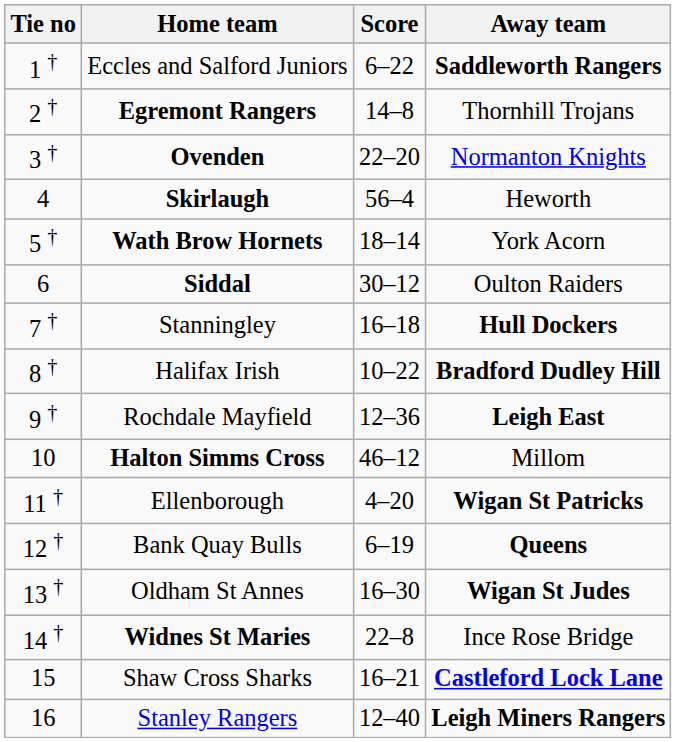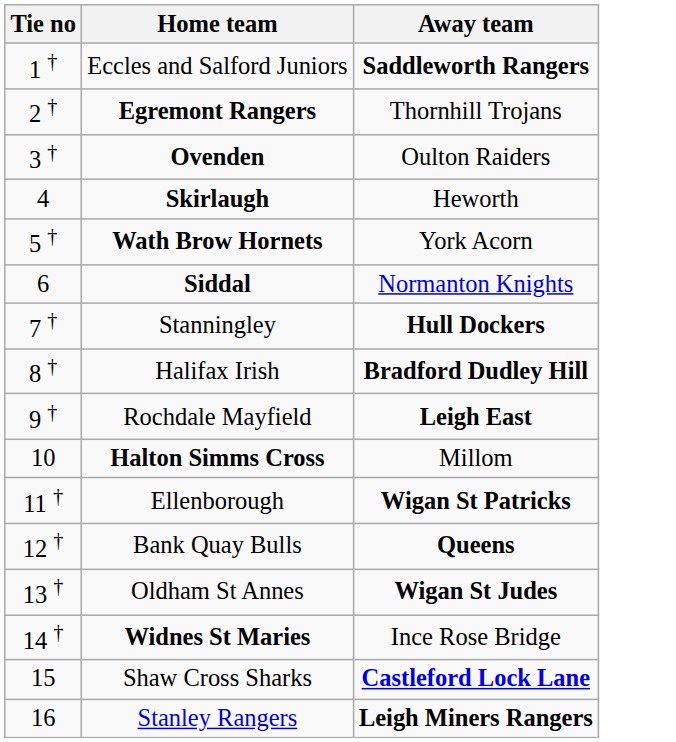 <table class="wikitable" border="1" style="text-align: center">
 <tr>
 <th>Tie no</th>
 <th>Home team</th>
-<th>Score</th>
 <th>Away team</th>
 </tr>
 <tr>
 <td>1 <sup>†</sup></td>
 <td>Eccles and Salford Juniors</td>
-<td align="center">6–22</td>
 <td><strong>Saddleworth Rangers</strong></td>
 </tr>
 <tr>
 <td>2 <sup>†</sup></td>
 <td><strong>Egremont Rangers</strong></td>
-<td align="center">14–8</td>
 <td>Thornhill Trojans</td>
 </tr>
 <tr>
 <td>3 <sup>†</sup></td>
 <td><strong>Ovenden</strong></td>
-<td align="center">22–20</td>
-<td><a href='#'>Normanton Knights</a></td>
+<td>Oulton Raiders</td>
 </tr>
 <tr>
 <td>4</td>
 <td><strong>Skirlaugh</strong></td>
-<td align="center">56–4</td>
 <td>Heworth</td>
 </tr>
 <tr>
 <td>5 <sup>†</sup></td>
 <td><strong>Wath Brow Hornets</strong></td>
-<td align="center">18–14</td>
 <td>York Acorn</td>
 </tr>
 <tr>
 <td>6</td>
 <td><strong>Siddal</strong></td>
-<td align="center">30–12</td>
-<td>Oulton Raiders</td>
+<td><a href='#'>Normanton Knights</a></td>
 </tr>
 <tr>
 <td>7 <sup>†</sup></td>
 <td>Stanningley</td>
-<td align="center">16–18</td>
 <td><strong>Hull Dockers</strong></td>
 </tr>
 <tr>
 <td>8 <sup>†</sup></td>
 <td>Halifax Irish</td>
-<td align="center">10–22</td>
 <td><strong>Bradford Dudley Hill</strong></td>
 </tr>
 <tr>
 <td>9 <sup>†</sup></td>
 <td>Rochdale Mayfield</td>
-<td align="center">12–36</td>
 <td><strong>Leigh East</strong></td>
 </tr>
 <tr>
 <td>10</td>
 <td><strong>Halton Simms Cross</strong></td>
-<td align="center">46–12</td>
 <td>Millom</td>
 </tr>
 <tr>
 <td>11 <sup>†</sup></td>
 <td>Ellenborough</td>
-<td align="center">4–20</td>
 <td><strong>Wigan St Patricks</strong></td>
 </tr>
 <tr>
 <td>12 <sup>†</sup></td>
 <td>Bank Quay Bulls</td>
-<td align="center">6–19</td>
 <td><strong>Queens</strong></td>
 </tr>
 <tr>
 <td>13 <sup>†</sup></td>
 <td>Oldham St Annes</td>
-<td align="center">16–30</td>
 <td><strong>Wigan St Judes</strong></td>
 </tr>
 <tr>
 <td>14 <sup>†</sup></td>
 <td><strong>Widnes St Maries</strong></td>
-<td align="center">22–8</td>
 <td>Ince Rose Bridge</td>
 </tr>
 <tr>
 <td>15</td>
 <td>Shaw Cross Sharks</td>
-<td align="center">16–21</td>
 <td><strong><a href='#'>Castleford Lock Lane</a></strong></td>
 </tr>
 <tr>
 <td>16</td>
 <td><a href='#'>Stanley Rangers</a></td>
-<td align="center">12–40</td>
 <td><strong>Leigh Miners Rangers</strong></td>
 </tr>
 </table>
